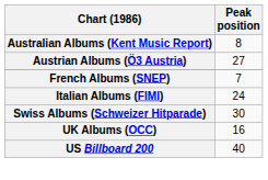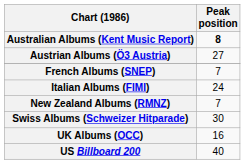 <table class="wikitable plainrowheaders sortable" style="text-align:center">
 <tr>
 <th scope="col">Chart (1986)</th>
 <th scope="col">Peak<br>position</th>
 </tr>
 <tr>
 <th scope="row">Australian Albums (<a href='#'>Kent Music Report</a>)</th>
-<td>8</td>
+<td><strong>8</strong></td>
 </tr>
 <tr>
 <th scope="row">Austrian Albums (<a href='#'>Ö3 Austria</a>)</th>
 <td>27</td>
 </tr>
 <tr>
 </tr>
 <tr>
 <th scope="row">French Albums (<a href='#'>SNEP</a>)</th>
 <td>7</td>
 </tr>
 <tr>
 <th scope="row">Italian Albums (<a href='#'>FIMI</a>)</th>
 <td>24</td>
 </tr>
 <tr>
+<th scope="row">New Zealand Albums (<a href='#'>RMNZ</a>)</th>
+<td>7</td>
+</tr>
+<tr>
 <th scope="row">Swiss Albums (<a href='#'>Schweizer Hitparade</a>)</th>
 <td>30</td>
 </tr>
 <tr>
 <th scope="row">UK Albums (<a href='#'>OCC</a>)</th>
 <td>16</td>
 </tr>
 <tr>
 <th scope="row">US <em><a href='#'>Billboard 200</a></em></th>
 <td>40</td>
 </tr>
 </table>
